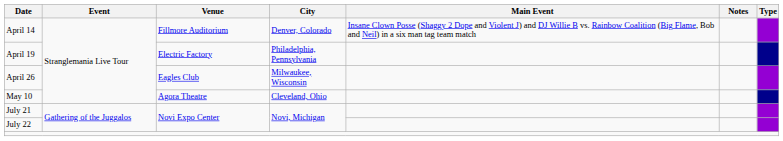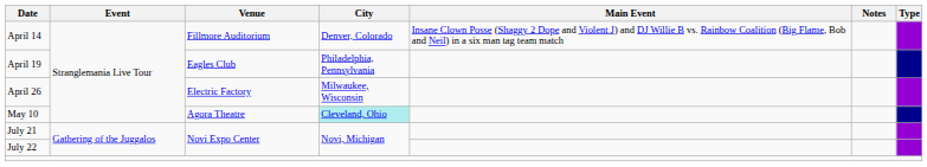 <table class="sortable wikitable succession-box" style="font-size:85%;">
 <tr>
 <th scope="col" style="width:5%;">Date</th>
 <th scope="col" style="width:15%;">Event</th>
 <th scope="col" style="width:15%;">Venue</th>
 <th scope="col" style="width:10%;">City</th>
 <th scope="col" style="width:50%;">Main Event</th>
 <th scope="col" style="width:10%;">Notes</th>
 <th scope="col" style="width:1%;">Type</th>
 </tr>
 <tr>
 <td>April 14</td>
 <td rowspan=4>Stranglemania Live Tour</td>
 <td><a href='#'>Fillmore Auditorium</a></td>
 <td><a href='#'>Denver, Colorado</a></td>
 <td><a href='#'>Insane Clown Posse</a> (<a href='#'>Shaggy 2 Dope</a> and <a href='#'>Violent J</a>) and <a href='#'>DJ Willie B</a> vs. <a href='#'>Rainbow Coalition</a> (<a href='#'>Big Flame</a>, Bob and <a href='#'>Neil</a>) in a six man tag team match</td>
 <td></td>
 <td style="background: darkviolet"></td>
 </tr>
 <tr>
 <td>April 19</td>
-<td><a href='#'>Electric Factory</a></td>
+<td><a href='#'>Eagles Club</a></td>
 <td><a href='#'>Philadelphia, Pennsylvania</a></td>
 <td></td>
 <td></td>
 <td style="background: darkblue"></td>
 </tr>
 <tr>
 <td>April 26</td>
-<td><a href='#'>Eagles Club</a></td>
+<td><a href='#'>Electric Factory</a></td>
 <td><a href='#'>Milwaukee, Wisconsin</a></td>
 <td></td>
 <td></td>
 <td style="background: darkviolet"></td>
 </tr>
 <tr>
 <td>May 10</td>
 <td><a href='#'>Agora Theatre</a></td>
-<td><a href='#'>Cleveland, Ohio</a></td>
+<td style="background: paleturquoise;"><a href='#'>Cleveland, Ohio</a></td>
 <td></td>
 <td></td>
 <td style="background: darkblue"></td>
 </tr>
 <tr>
 <td>July 21</td>
 <td rowspan=2><a href='#'>Gathering of the Juggalos</a></td>
 <td rowspan=2><a href='#'>Novi Expo Center</a></td>
 <td rowspan=2><a href='#'>Novi, Michigan</a></td>
 <td></td>
 <td></td>
 <td style="background: darkviolet"></td>
 </tr>
 <tr>
 <td>July 22</td>
 <td></td>
 <td></td>
 <td style="background: darkviolet"></td>
 </tr>
 <tr>
 <td colspan="7"></td>
 </tr>
 </table>
